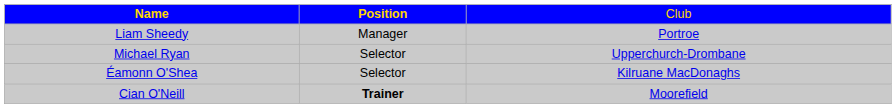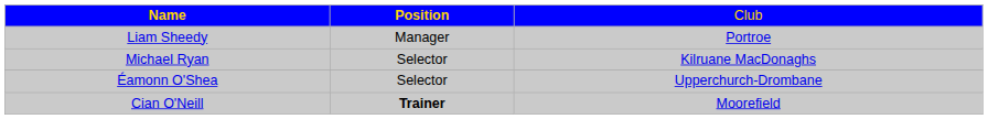 <table class="wikitable" width="90%">
 <tr style="text-align:center;background:blue;color:gold;">
 <td><strong>Name</strong></td>
 <td><strong>Position</strong></td>
 <td>Club</td>
 </tr>
 <tr bgcolor=#CACACA>
 <td align=center><a href='#'>Liam Sheedy</a></td>
 <td align=center>Manager</td>
 <td align=center><a href='#'>Portroe</a></td>
 </tr>
 <tr bgcolor=#CACACA>
 <td align=center><a href='#'>Michael Ryan</a></td>
 <td align=center>Selector</td>
-<td align=center><a href='#'>Upperchurch-Drombane</a></td>
+<td align=center><a href='#'>Kilruane MacDonaghs</a></td>
 </tr>
 <tr bgcolor=#CACACA>
 <td align=center><a href='#'>Éamonn O'Shea</a></td>
 <td align=center>Selector</td>
-<td align=center><a href='#'>Kilruane MacDonaghs</a></td>
+<td align=center><a href='#'>Upperchurch-Drombane</a></td>
 </tr>
 <tr bgcolor=#CACACA>
 <td align=center><a href='#'>Cian O'Neill</a></td>
 <td align=center><strong>Trainer</strong></td>
 <td align=center><a href='#'>Moorefield</a></td>
 </tr>
 </table>
